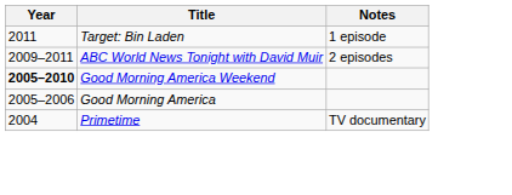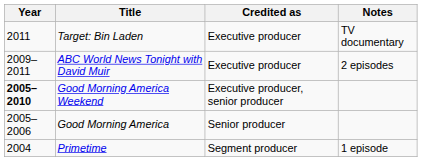 <table class="wikitable">
 <tr>
 <th>Year</th>
 <th>Title</th>
+<th>Credited as</th>
 <th>Notes</th>
 </tr>
 <tr>
 <td>2011</td>
 <td><em>Target: Bin Laden</em></td>
-<td>1 episode</td>
+<td>Executive producer</td>
+<td>TV documentary</td>
 </tr>
 <tr>
 <td>2009–2011</td>
 <td><em><a href='#'>ABC World News Tonight with David Muir</a></em></td>
+<td>Executive producer</td>
 <td>2 episodes</td>
 </tr>
 <tr>
 <td><strong>2005–2010</strong></td>
 <td><a href='#'><em>Good Morning America Weekend</em></a></td>
+<td>Executive producer, senior producer</td>
 <td></td>
 </tr>
 <tr>
 <td>2005–2006</td>
 <td><em>Good Morning America</em></td>
+<td>Senior producer</td>
 <td></td>
 </tr>
 <tr>
 <td>2004</td>
 <td><a href='#'><em>Primetime</em></a></td>
-<td>TV documentary</td>
+<td>Segment producer</td>
+<td>1 episode</td>
 </tr>
 </table>
